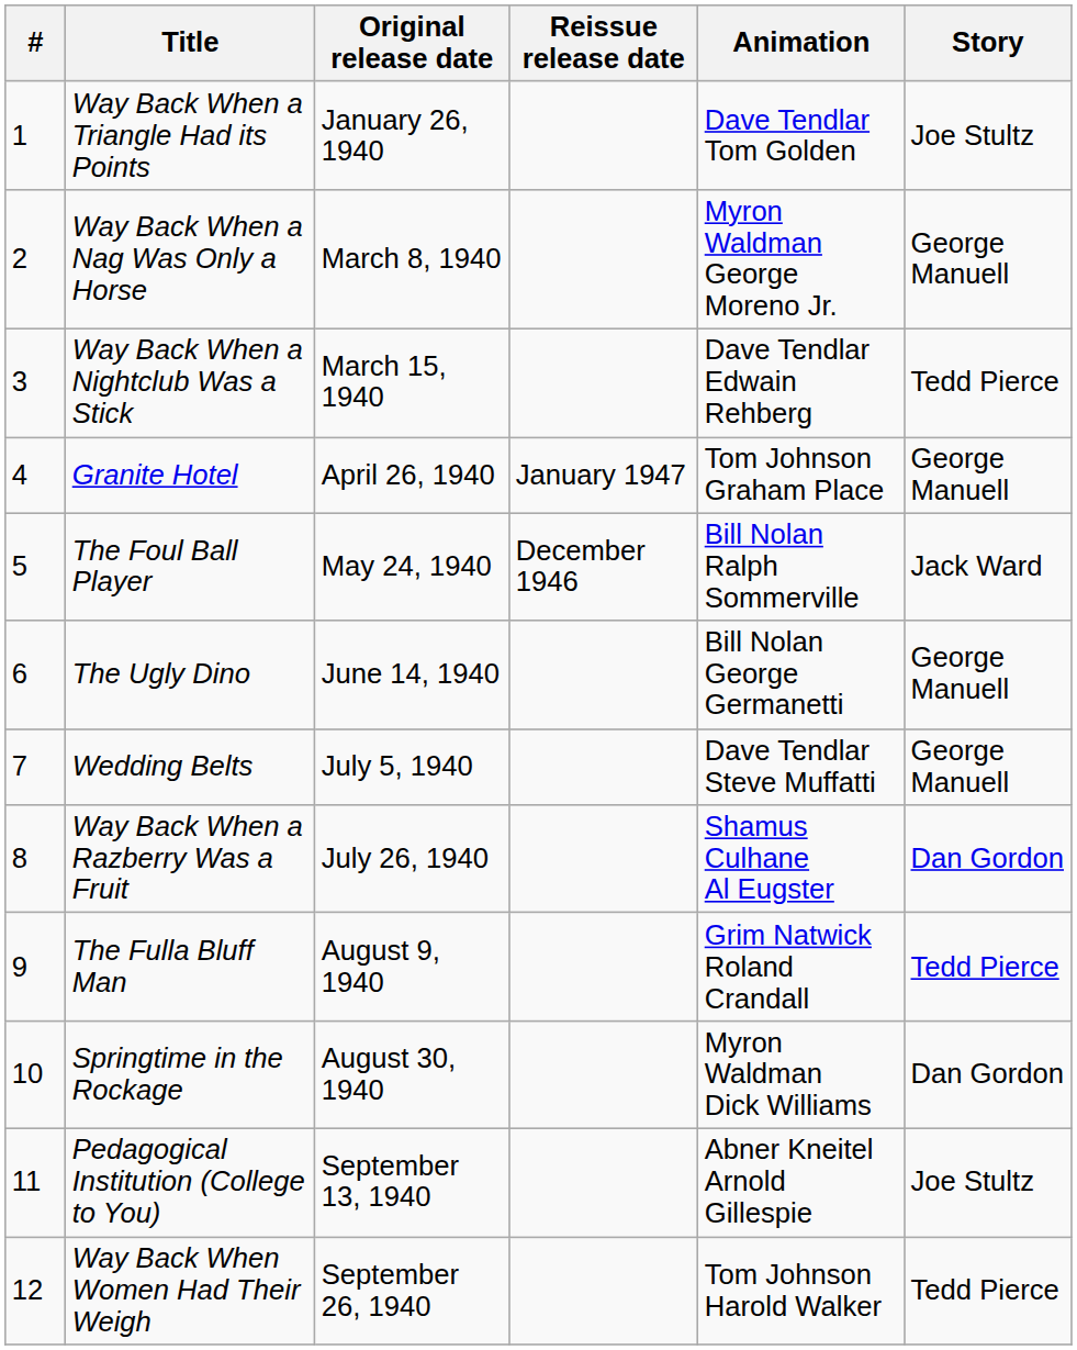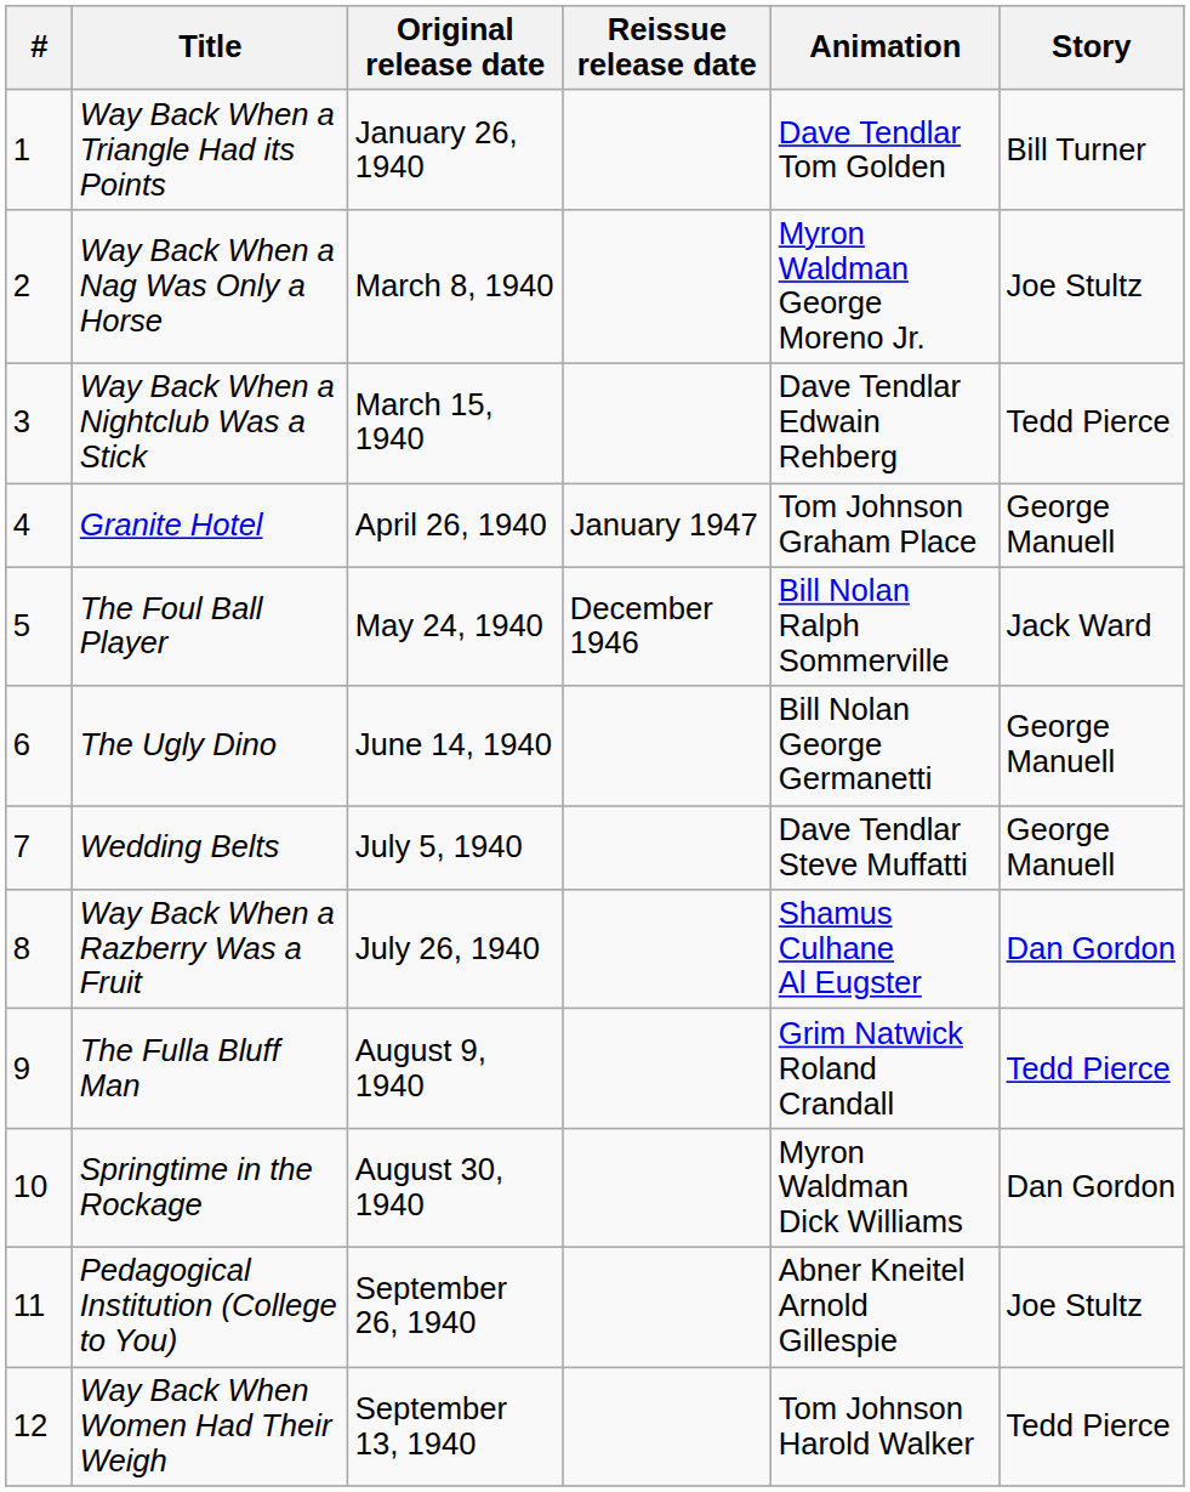 <table class="wikitable sortable">
 <tr>
 <th style="width:3em">#</th>
 <th style="width:15em">Title</th>
 <th style="width:10em">Original release date</th>
 <th style="width:10em">Reissue release date</th>
 <th style="width:10em">Animation</th>
 <th style="width:10em">Story</th>
 </tr>
 <tr>
 <td>1</td>
 <td><em>Way Back When a Triangle Had its Points</em></td>
 <td>January 26, 1940</td>
 <td></td>
 <td><a href='#'>Dave Tendlar</a><br>Tom Golden</td>
-<td>Joe Stultz</td>
+<td>Bill Turner</td>
 </tr>
 <tr>
 <td>2</td>
 <td><em>Way Back When a Nag Was Only a Horse</em></td>
 <td>March 8, 1940</td>
 <td></td>
 <td><a href='#'>Myron Waldman</a><br>George Moreno Jr.</td>
-<td>George Manuell</td>
+<td>Joe Stultz</td>
 </tr>
 <tr>
 <td>3</td>
 <td><em>Way Back When a Nightclub Was a Stick</em></td>
 <td>March 15, 1940</td>
 <td></td>
 <td>Dave Tendlar<br>Edwain Rehberg</td>
 <td>Tedd Pierce</td>
 </tr>
 <tr>
 <td>4</td>
 <td><em><a href='#'>Granite Hotel</a></em></td>
 <td>April 26, 1940</td>
 <td>January 1947</td>
 <td>Tom Johnson<br>Graham Place</td>
 <td>George Manuell</td>
 </tr>
 <tr>
 <td>5</td>
 <td><em>The Foul Ball Player</em></td>
 <td>May 24, 1940</td>
 <td>December 1946</td>
 <td><a href='#'>Bill Nolan</a><br>Ralph Sommerville</td>
 <td>Jack Ward</td>
 </tr>
 <tr>
 <td>6</td>
 <td><em>The Ugly Dino</em></td>
 <td>June 14, 1940</td>
 <td></td>
 <td>Bill Nolan<br>George Germanetti</td>
 <td>George Manuell</td>
 </tr>
 <tr>
 <td>7</td>
 <td><em>Wedding Belts</em></td>
 <td>July 5, 1940</td>
 <td></td>
 <td>Dave Tendlar<br>Steve Muffatti</td>
 <td>George Manuell</td>
 </tr>
 <tr>
 <td>8</td>
 <td><em>Way Back When a Razberry Was a Fruit</em></td>
 <td>July 26, 1940</td>
 <td></td>
 <td><a href='#'>Shamus Culhane</a><br><a href='#'>Al Eugster</a></td>
 <td><a href='#'>Dan Gordon</a></td>
 </tr>
 <tr>
 <td>9</td>
 <td><em>The Fulla Bluff Man</em></td>
 <td>August 9, 1940</td>
 <td></td>
 <td><a href='#'>Grim Natwick</a><br>Roland Crandall</td>
 <td><a href='#'>Tedd Pierce</a></td>
 </tr>
 <tr>
 <td>10</td>
 <td><em>Springtime in the Rockage</em></td>
 <td>August 30, 1940</td>
 <td></td>
 <td>Myron Waldman<br>Dick Williams</td>
 <td>Dan Gordon</td>
 </tr>
 <tr>
 <td>11</td>
 <td><em>Pedagogical Institution (College to You)</em></td>
-<td>September 13, 1940</td>
+<td>September 26, 1940</td>
 <td></td>
 <td>Abner Kneitel<br>Arnold Gillespie</td>
 <td>Joe Stultz</td>
 </tr>
 <tr>
 <td>12</td>
 <td><em>Way Back When Women Had Their Weigh</em></td>
-<td>September 26, 1940</td>
+<td>September 13, 1940</td>
 <td></td>
 <td>Tom Johnson<br>Harold Walker</td>
 <td>Tedd Pierce</td>
 </tr>
 </table>
